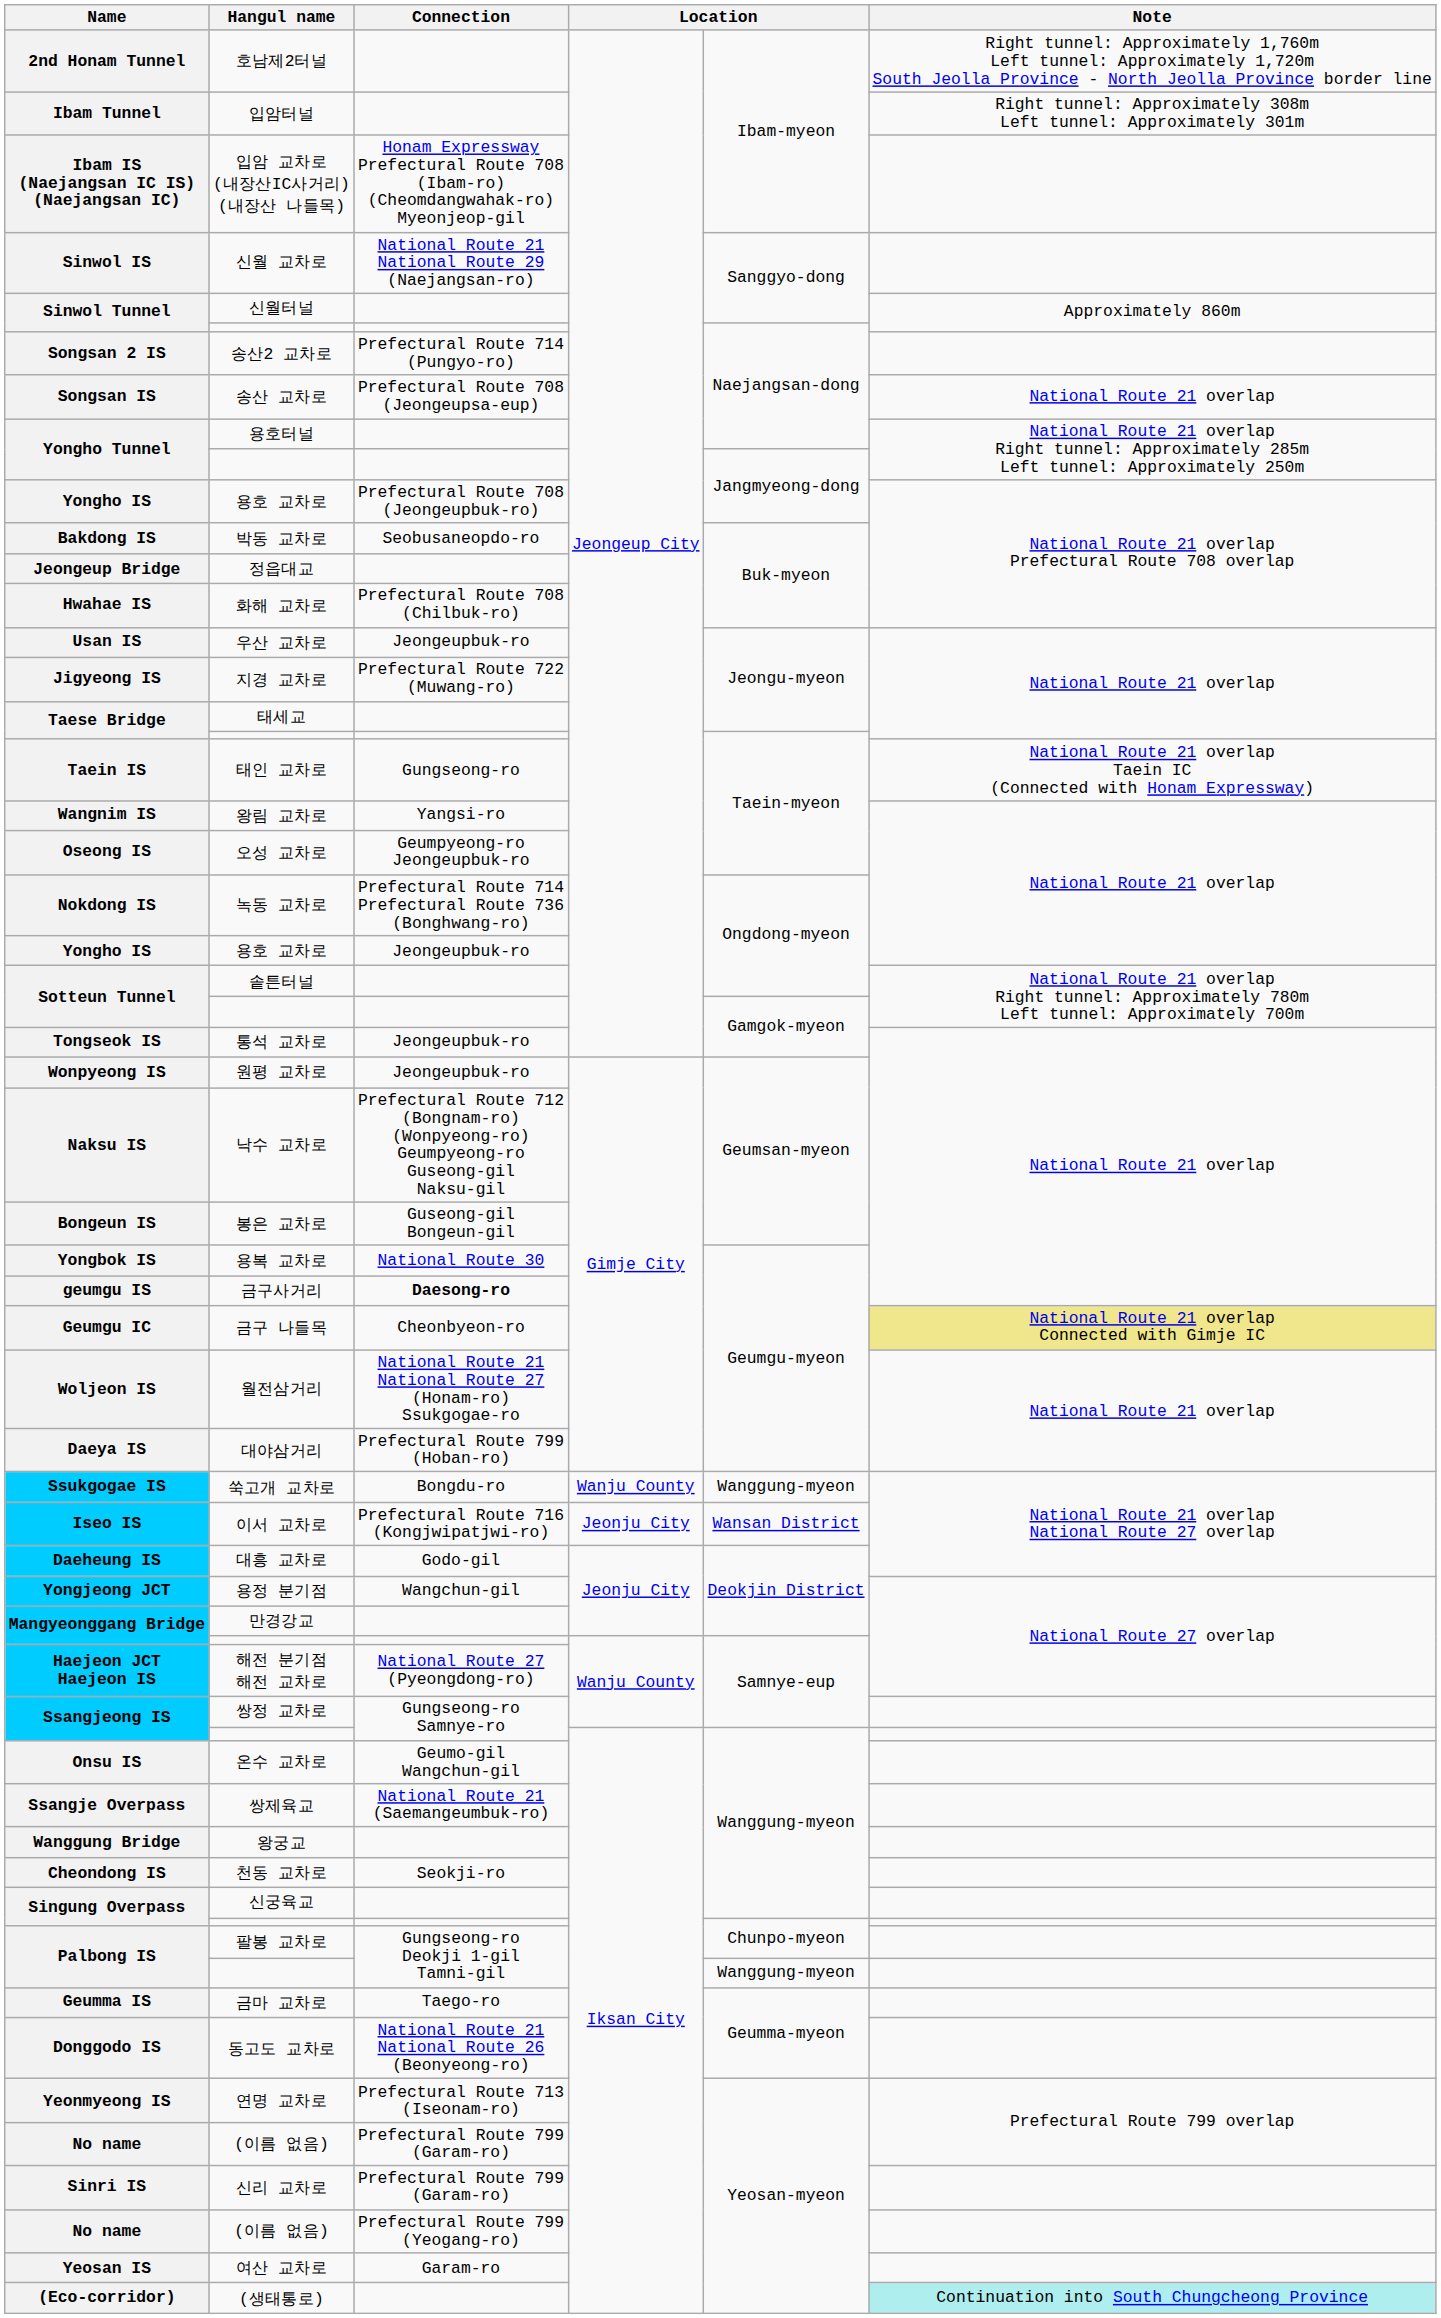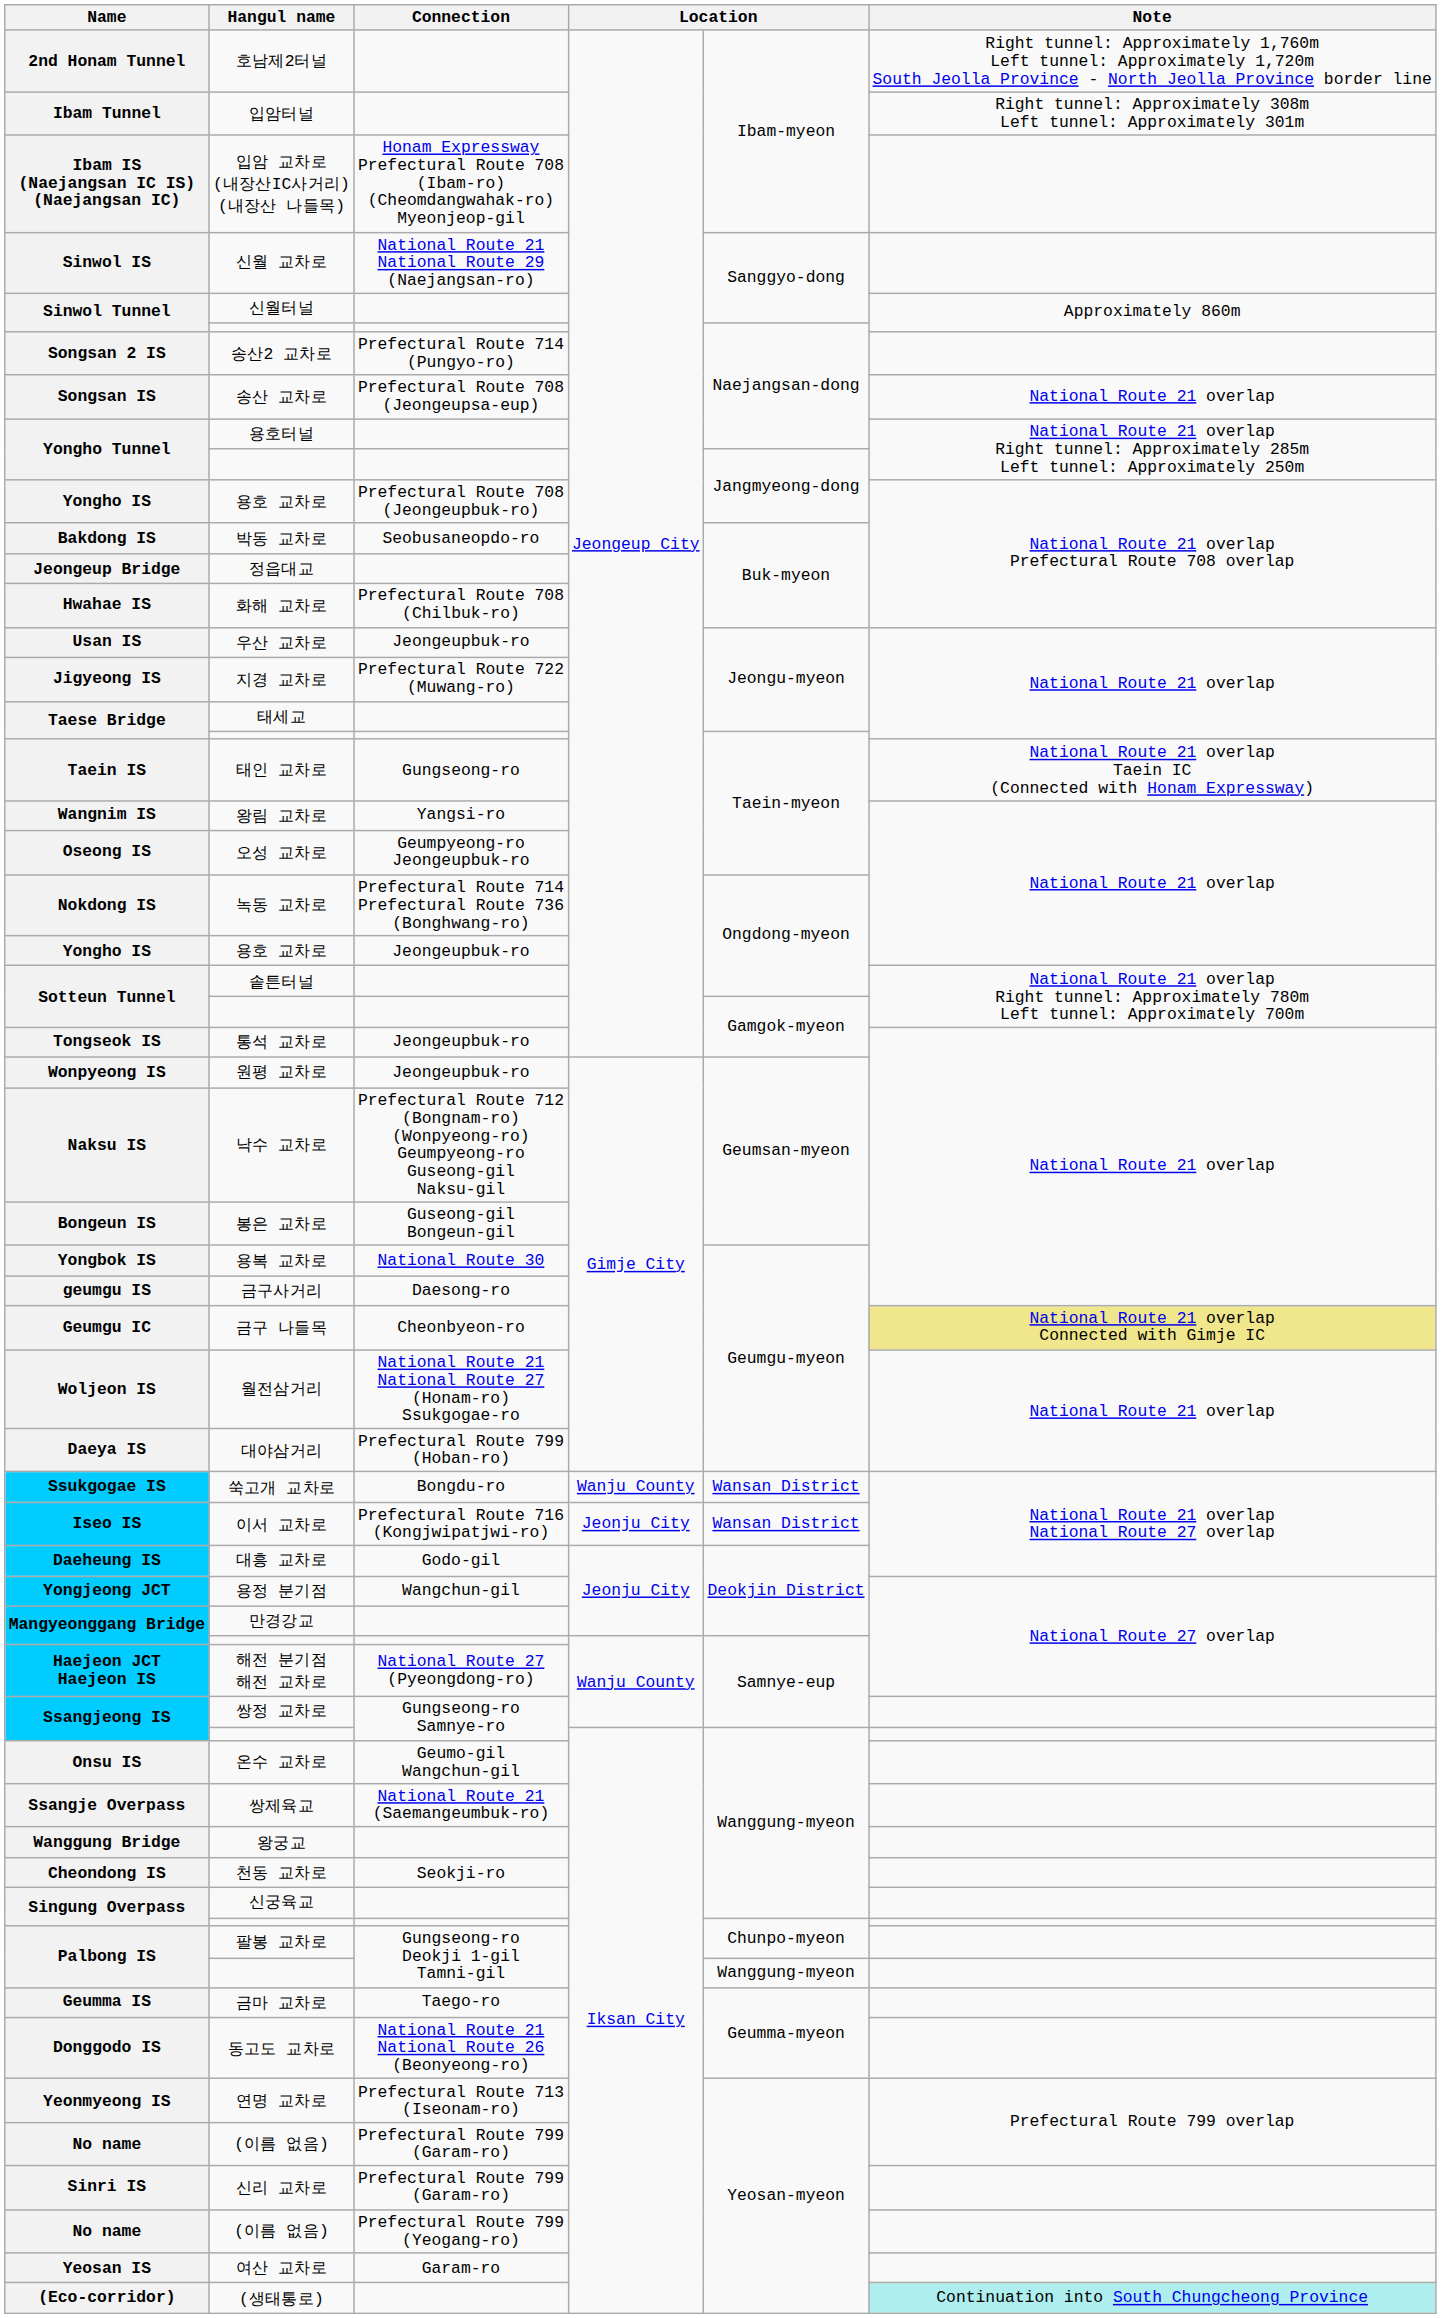 <table class="wikitable" style="font-size: 85%; text-align: center;">
 <tr>
 <th>Name </th>
 <th>Hangul name</th>
 <th>Connection</th>
 <th colspan="2">Location</th>
 <th>Note</th>
 </tr>
 <tr>
 <th>2nd Honam Tunnel</th>
 <td>호남제2터널</td>
 <td></td>
 <td rowspan=26><a href='#'>Jeongeup City</a></td>
 <td rowspan=3>Ibam-myeon</td>
 <td>Right tunnel: Approximately 1,760m<br>Left tunnel: Approximately 1,720m<br><a href='#'>South Jeolla Province</a> - <a href='#'>North Jeolla Province</a> border line</td>
 </tr>
 <tr>
 <th>Ibam Tunnel</th>
 <td>입암터널</td>
 <td></td>
 <td>Right tunnel: Approximately 308m<br>Left tunnel: Approximately 301m</td>
 </tr>
 <tr>
 <th>Ibam IS<br>(Naejangsan IC IS)<br>(Naejangsan IC)</th>
 <td>입암 교차로<br>(내장산IC사거리)<br>(내장산 나들목)</td>
 <td><a href='#'>Honam Expressway</a><br>Prefectural Route 708<br>(Ibam-ro)<br>(Cheomdangwahak-ro)<br>Myeonjeop-gil</td>
 <td></td>
 </tr>
 <tr>
 <th>Sinwol IS</th>
 <td>신월 교차로</td>
 <td> <a href='#'>National Route 21</a><br> <a href='#'>National Route 29</a><br>(Naejangsan-ro)</td>
 <td rowspan=2>Sanggyo-dong</td>
 <td></td>
 </tr>
 <tr>
 <th rowspan=2>Sinwol Tunnel</th>
 <td>신월터널</td>
 <td></td>
 <td rowspan=2>Approximately 860m</td>
 </tr>
 <tr>
 <td></td>
 <td></td>
 <td rowspan=4>Naejangsan-dong</td>
 </tr>
 <tr>
 <th>Songsan 2 IS</th>
 <td>송산2 교차로</td>
 <td>Prefectural Route 714<br>(Pungyo-ro)</td>
 <td></td>
 </tr>
 <tr>
 <th>Songsan IS</th>
 <td>송산 교차로</td>
 <td>Prefectural Route 708<br>(Jeongeupsa-eup)</td>
 <td><a href='#'>National Route 21</a> overlap</td>
 </tr>
 <tr>
 <th rowspan=2>Yongho Tunnel</th>
 <td>용호터널</td>
 <td></td>
 <td rowspan=2><a href='#'>National Route 21</a> overlap<br>Right tunnel: Approximately 285m<br>Left tunnel: Approximately 250m</td>
 </tr>
 <tr>
 <td></td>
 <td></td>
 <td rowspan=2>Jangmyeong-dong</td>
 </tr>
 <tr>
 <th>Yongho IS</th>
 <td>용호 교차로</td>
 <td>Prefectural Route 708<br>(Jeongeupbuk-ro)</td>
 <td rowspan=4><a href='#'>National Route 21</a> overlap<br>Prefectural Route 708 overlap</td>
 </tr>
 <tr>
 <th>Bakdong IS</th>
 <td>박동 교차로</td>
 <td>Seobusaneopdo-ro</td>
 <td rowspan=3>Buk-myeon</td>
 </tr>
 <tr>
 <th>Jeongeup Bridge</th>
 <td>정읍대교</td>
 <td></td>
 </tr>
 <tr>
 <th>Hwahae IS</th>
 <td>화해 교차로</td>
 <td>Prefectural Route 708<br>(Chilbuk-ro)</td>
 </tr>
 <tr>
 <th>Usan IS</th>
 <td>우산 교차로</td>
 <td>Jeongeupbuk-ro</td>
 <td rowspan=3>Jeongu-myeon</td>
 <td rowspan=4><a href='#'>National Route 21</a> overlap</td>
 </tr>
 <tr>
 <th>Jigyeong IS</th>
 <td>지경 교차로</td>
 <td>Prefectural Route 722<br>(Muwang-ro)</td>
 </tr>
 <tr>
 <th rowspan=2>Taese Bridge</th>
 <td>태세교</td>
 <td></td>
 </tr>
 <tr>
 <td></td>
 <td></td>
 <td rowspan=4>Taein-myeon</td>
 </tr>
 <tr>
 <th>Taein IS</th>
 <td>태인 교차로</td>
 <td>Gungseong-ro</td>
 <td> <a href='#'>National Route 21</a> overlap<br>Taein IC<br>(Connected with <a href='#'>Honam Expressway</a>)</td>
 </tr>
 <tr>
 <th>Wangnim IS</th>
 <td>왕림 교차로</td>
 <td>Yangsi-ro</td>
 <td rowspan=4><a href='#'>National Route 21</a> overlap</td>
 </tr>
 <tr>
 <th>Oseong IS</th>
 <td>오성 교차로</td>
 <td>Geumpyeong-ro<br>Jeongeupbuk-ro</td>
 </tr>
 <tr>
 <th>Nokdong IS</th>
 <td>녹동 교차로</td>
 <td>Prefectural Route 714<br>Prefectural Route 736<br>(Bonghwang-ro)</td>
 <td rowspan=3>Ongdong-myeon</td>
 </tr>
 <tr>
 <th>Yongho IS</th>
 <td>용호 교차로</td>
 <td>Jeongeupbuk-ro</td>
 </tr>
 <tr>
 <th rowspan=2>Sotteun Tunnel</th>
 <td>솥튼터널</td>
 <td></td>
 <td rowspan=2><a href='#'>National Route 21</a> overlap<br>Right tunnel: Approximately 780m<br>Left tunnel: Approximately 700m</td>
 </tr>
 <tr>
 <td></td>
 <td></td>
 <td rowspan=2>Gamgok-myeon</td>
 </tr>
 <tr>
 <th>Tongseok IS</th>
 <td>통석 교차로</td>
 <td>Jeongeupbuk-ro</td>
 <td rowspan=6><a href='#'>National Route 21</a> overlap</td>
 </tr>
 <tr>
 <th>Wonpyeong IS</th>
 <td>원평 교차로</td>
 <td>Jeongeupbuk-ro</td>
 <td rowspan=8><a href='#'>Gimje City</a></td>
 <td rowspan=3>Geumsan-myeon</td>
 </tr>
 <tr>
 <th>Naksu IS</th>
 <td>낙수 교차로</td>
 <td>Prefectural Route 712<br>(Bongnam-ro)<br>(Wonpyeong-ro)<br>Geumpyeong-ro<br>Guseong-gil<br>Naksu-gil</td>
 </tr>
 <tr>
 <th>Bongeun IS</th>
 <td>봉은 교차로</td>
 <td>Guseong-gil<br>Bongeun-gil</td>
 </tr>
 <tr>
 <th>Yongbok IS</th>
 <td>용복 교차로</td>
 <td> <a href='#'>National Route 30</a></td>
 <td rowspan=5>Geumgu-myeon</td>
 </tr>
 <tr>
 <th>geumgu IS</th>
 <td>금구사거리</td>
-<td><strong>Daesong-ro</strong></td>
+<td>Daesong-ro</td>
 </tr>
 <tr>
 <th>Geumgu IC</th>
 <td>금구 나들목</td>
 <td>Cheonbyeon-ro</td>
 <td style="background: khaki;"><a href='#'>National Route 21</a> overlap<br>Connected with Gimje IC</td>
 </tr>
 <tr>
 <th>Woljeon IS</th>
 <td>월전삼거리</td>
 <td> <a href='#'>National Route 21</a><br> <a href='#'>National Route 27</a><br>(Honam-ro)<br>Ssukgogae-ro</td>
 <td rowspan=2><a href='#'>National Route 21</a> overlap</td>
 </tr>
 <tr>
 <th>Daeya IS</th>
 <td>대야삼거리</td>
 <td>Prefectural Route 799<br>(Hoban-ro)</td>
 </tr>
 <tr>
 <th style="background-color: #00CCFF;">Ssukgogae IS</th>
 <td>쑥고개 교차로</td>
 <td>Bongdu-ro</td>
 <td><a href='#'>Wanju County</a></td>
-<td>Wanggung-myeon</td>
+<td><a href='#'>Wansan District</a></td>
 <td rowspan=3><a href='#'>National Route 21</a> overlap<br><a href='#'>National Route 27</a> overlap</td>
 </tr>
 <tr>
 <th style="background-color: #00CCFF;">Iseo IS</th>
 <td>이서 교차로</td>
 <td>Prefectural Route 716<br>(Kongjwipatjwi-ro)</td>
 <td><a href='#'>Jeonju City</a></td>
 <td><a href='#'>Wansan District</a></td>
 </tr>
 <tr>
 <th style="background-color: #00CCFF;">Daeheung IS</th>
 <td>대흥 교차로</td>
 <td>Godo-gil</td>
 <td rowspan=3><a href='#'>Jeonju City</a></td>
 <td rowspan=3><a href='#'>Deokjin District</a></td>
 </tr>
 <tr>
 <th style="background-color: #00CCFF;">Yongjeong JCT</th>
 <td>용정 분기점</td>
 <td>Wangchun-gil</td>
 <td rowspan=4><a href='#'>National Route 27</a> overlap</td>
 </tr>
 <tr>
 <th rowspan=2 style="background-color: #00CCFF;">Mangyeonggang Bridge</th>
 <td>만경강교</td>
 <td></td>
 </tr>
 <tr>
 <td></td>
 <td></td>
 <td rowspan=3><a href='#'>Wanju County</a></td>
 <td rowspan=3>Samnye-eup</td>
 </tr>
 <tr>
 <th style="background-color: #00CCFF;">Haejeon JCT<br>Haejeon IS</th>
 <td>해전 분기점<br>해전 교차로</td>
 <td> <a href='#'>National Route 27</a><br>(Pyeongdong-ro)</td>
 </tr>
 <tr>
 <th rowspan=2 style="background-color: #00CCFF;">Ssangjeong IS</th>
 <td>쌍정 교차로</td>
 <td rowspan=2>Gungseong-ro<br>Samnye-ro</td>
 <td></td>
 </tr>
 <tr>
 <td></td>
 <td rowspan=17><a href='#'>Iksan City</a></td>
 <td rowspan=6>Wanggung-myeon</td>
 <td></td>
 </tr>
 <tr>
 <th>Onsu IS</th>
 <td>온수 교차로</td>
 <td>Geumo-gil<br>Wangchun-gil</td>
 <td></td>
 </tr>
 <tr>
 <th>Ssangje Overpass</th>
 <td>쌍제육교</td>
 <td> <a href='#'>National Route 21</a><br>(Saemangeumbuk-ro)</td>
 <td></td>
 </tr>
 <tr>
 <th>Wanggung Bridge</th>
 <td>왕궁교</td>
 <td></td>
 <td></td>
 </tr>
 <tr>
 <th>Cheondong IS</th>
 <td>천동 교차로</td>
 <td>Seokji-ro</td>
 <td></td>
 </tr>
 <tr>
 <th rowspan=2>Singung Overpass</th>
 <td>신궁육교</td>
 <td></td>
 <td></td>
 </tr>
 <tr>
 <td></td>
 <td></td>
 <td rowspan=2>Chunpo-myeon</td>
 <td></td>
 </tr>
 <tr>
 <th rowspan=2>Palbong IS</th>
 <td>팔봉 교차로</td>
 <td rowspan=2>Gungseong-ro<br>Deokji 1-gil<br>Tamni-gil</td>
 <td></td>
 </tr>
 <tr>
 <td></td>
 <td>Wanggung-myeon</td>
 <td></td>
 </tr>
 <tr>
 <th>Geumma IS</th>
 <td>금마 교차로</td>
 <td>Taego-ro</td>
 <td rowspan=2>Geumma-myeon</td>
 <td></td>
 </tr>
 <tr>
 <th>Donggodo IS</th>
 <td>동고도 교차로</td>
 <td> <a href='#'>National Route 21</a><br> <a href='#'>National Route 26</a><br>(Beonyeong-ro)</td>
 <td></td>
 </tr>
 <tr>
 <th>Yeonmyeong IS</th>
 <td>연명 교차로</td>
 <td>Prefectural Route 713<br>(Iseonam-ro)</td>
 <td rowspan=6>Yeosan-myeon</td>
 <td rowspan=2>Prefectural Route 799 overlap</td>
 </tr>
 <tr>
 <th>No name</th>
 <td>(이름 없음)</td>
 <td>Prefectural Route 799<br>(Garam-ro)</td>
 </tr>
 <tr>
 <th>Sinri IS</th>
 <td>신리 교차로</td>
 <td>Prefectural Route 799<br>(Garam-ro)</td>
 <td></td>
 </tr>
 <tr>
 <th>No name</th>
 <td>(이름 없음)</td>
 <td>Prefectural Route 799<br>(Yeogang-ro)</td>
 <td></td>
 </tr>
 <tr>
 <th>Yeosan IS</th>
 <td>여산 교차로</td>
 <td>Garam-ro</td>
 <td></td>
 </tr>
 <tr>
 <th>(Eco-corridor)</th>
 <td>(생태통로)</td>
 <td></td>
 <td style="background: paleturquoise;">Continuation into <a href='#'>South Chungcheong Province</a></td>
 </tr>
 <tr>
 </tr>
 </table>
